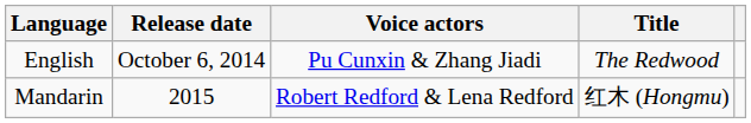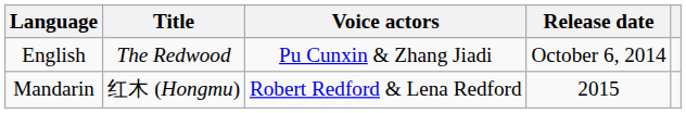 <table class="wikitable">
 <tr>
 <th>Language</th>
+<th>Title</th>
+<th>Voice actors</th>
 <th>Release date</th>
-<th>Voice actors</th>
-<th>Title</th>
 <th></th>
 </tr>
 <tr>
 <td style="text-align: center;">English</td>
+<td style="text-align: center;"><em>The Redwood</em></td>
+<td style="text-align: center;"><a href='#'>Pu Cunxin</a> & Zhang Jiadi</td>
 <td style="text-align: center;">October 6, 2014</td>
-<td style="text-align: center;"><a href='#'>Pu Cunxin</a> & Zhang Jiadi</td>
-<td style="text-align: center;"><em>The Redwood</em></td>
 <td style="text-align: center;"></td>
 </tr>
 <tr>
 <td style="text-align: center;">Mandarin</td>
+<td style="text-align: center;">红木 (<em>Hongmu</em>)</td>
+<td style="text-align: center;"><a href='#'>Robert Redford</a> & Lena Redford</td>
 <td style="text-align: center;">2015</td>
-<td style="text-align: center;"><a href='#'>Robert Redford</a> & Lena Redford</td>
-<td style="text-align: center;">红木 (<em>Hongmu</em>)</td>
 <td style="text-align: center;"></td>
 </tr>
 </table>
